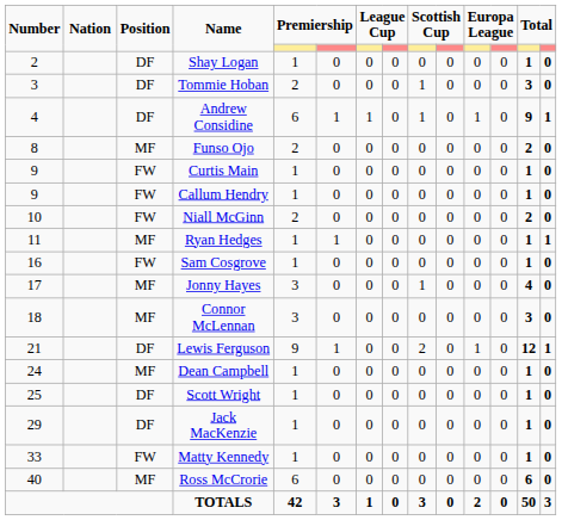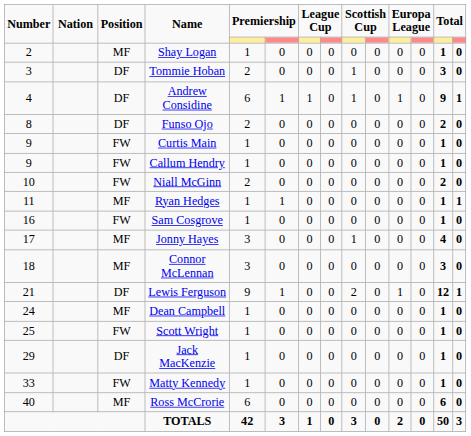 <table class="wikitable" style="font-size: 100%; text-align: center;">
 <tr>
 <td rowspan="2" width="10%" style="text-align:center"><strong>Number</strong></td>
 <td rowspan="2" width="10%" style="text-align:center"><strong>Nation</strong></td>
 <td rowspan="2" width="10%" style="text-align:center"><strong>Position</strong></td>
 <td rowspan="2" width="20%" style="text-align:center"><strong>Name</strong></td>
 <td colspan="2" style="text-align:center"><strong>Premiership</strong></td>
 <td colspan="2" style="text-align:center"><strong>League Cup</strong></td>
 <td colspan="2" style="text-align:center"><strong>Scottish Cup</strong></td>
 <td colspan="2" style="text-align:center"><strong>Europa League</strong></td>
 <td colspan="2" style="text-align:center"><strong>Total </strong></td>
 </tr>
 <tr>
 <th width=60 style="background: #FFEE99"></th>
 <th width=60 style="background: #FF8888"></th>
 <th width=60 style="background: #FFEE99"></th>
 <th width=60 style="background: #FF8888"></th>
 <th width=60 style="background: #FFEE99"></th>
 <th width=60 style="background: #FF8888"></th>
 <th width=60 style="background: #FFEE99"></th>
 <th width=60 style="background: #FF8888"></th>
 <th width=60 style="background: #FFEE99"></th>
 <th width=60 style="background: #FF8888"></th>
 </tr>
 <tr>
 <td>2</td>
 <td></td>
-<td>DF</td>
+<td>MF</td>
 <td><a href='#'>Shay Logan</a></td>
 <td>1</td>
 <td>0</td>
 <td>0</td>
 <td>0</td>
 <td>0</td>
 <td>0</td>
 <td>0</td>
 <td>0</td>
 <td><strong>1</strong></td>
 <td><strong>0</strong></td>
 </tr>
 <tr>
 <td>3</td>
 <td></td>
 <td>DF</td>
 <td><a href='#'>Tommie Hoban</a></td>
 <td>2</td>
 <td>0</td>
 <td>0</td>
 <td>0</td>
 <td>1</td>
 <td>0</td>
 <td>0</td>
 <td>0</td>
 <td><strong>3</strong></td>
 <td><strong>0</strong></td>
 </tr>
 <tr>
 <td>4</td>
 <td></td>
 <td>DF</td>
 <td><a href='#'>Andrew Considine</a></td>
 <td>6</td>
 <td>1</td>
 <td>1</td>
 <td>0</td>
 <td>1</td>
 <td>0</td>
 <td>1</td>
 <td>0</td>
 <td><strong>9</strong></td>
 <td><strong>1</strong></td>
 </tr>
 <tr>
 <td>8</td>
 <td></td>
-<td>MF</td>
+<td>DF</td>
 <td><a href='#'>Funso Ojo</a></td>
 <td>2</td>
 <td>0</td>
 <td>0</td>
 <td>0</td>
 <td>0</td>
 <td>0</td>
 <td>0</td>
 <td>0</td>
 <td><strong>2</strong></td>
 <td><strong>0</strong></td>
 </tr>
 <tr>
 <td>9</td>
 <td></td>
 <td>FW</td>
 <td><a href='#'>Curtis Main</a></td>
 <td>1</td>
 <td>0</td>
 <td>0</td>
 <td>0</td>
 <td>0</td>
 <td>0</td>
 <td>0</td>
 <td>0</td>
 <td><strong>1</strong></td>
 <td><strong>0</strong></td>
 </tr>
 <tr>
 <td>9</td>
 <td></td>
 <td>FW</td>
 <td><a href='#'>Callum Hendry</a></td>
 <td>1</td>
 <td>0</td>
 <td>0</td>
 <td>0</td>
 <td>0</td>
 <td>0</td>
 <td>0</td>
 <td>0</td>
 <td><strong>1</strong></td>
 <td><strong>0</strong></td>
 </tr>
 <tr>
 <td>10</td>
 <td></td>
 <td>FW</td>
 <td><a href='#'>Niall McGinn</a></td>
 <td>2</td>
 <td>0</td>
 <td>0</td>
 <td>0</td>
 <td>0</td>
 <td>0</td>
 <td>0</td>
 <td>0</td>
 <td><strong>2</strong></td>
 <td><strong>0</strong></td>
 </tr>
 <tr>
 <td>11</td>
 <td></td>
 <td>MF</td>
 <td><a href='#'>Ryan Hedges</a></td>
 <td>1</td>
 <td>1</td>
 <td>0</td>
 <td>0</td>
 <td>0</td>
 <td>0</td>
 <td>0</td>
 <td>0</td>
 <td><strong>1</strong></td>
 <td><strong>1</strong></td>
 </tr>
 <tr>
 <td>16</td>
 <td></td>
 <td>FW</td>
 <td><a href='#'>Sam Cosgrove</a></td>
 <td>1</td>
 <td>0</td>
 <td>0</td>
 <td>0</td>
 <td>0</td>
 <td>0</td>
 <td>0</td>
 <td>0</td>
 <td><strong>1</strong></td>
 <td><strong>0</strong></td>
 </tr>
 <tr>
 <td>17</td>
 <td></td>
 <td>MF</td>
 <td><a href='#'>Jonny Hayes</a></td>
 <td>3</td>
 <td>0</td>
 <td>0</td>
 <td>0</td>
 <td>1</td>
 <td>0</td>
 <td>0</td>
 <td>0</td>
 <td><strong>4</strong></td>
 <td><strong>0</strong></td>
 </tr>
 <tr>
 <td>18</td>
 <td></td>
 <td>MF</td>
 <td><a href='#'>Connor McLennan</a></td>
 <td>3</td>
 <td>0</td>
 <td>0</td>
 <td>0</td>
 <td>0</td>
 <td>0</td>
 <td>0</td>
 <td>0</td>
 <td><strong>3</strong></td>
 <td><strong>0</strong></td>
 </tr>
 <tr>
 <td>21</td>
 <td></td>
 <td>DF</td>
 <td><a href='#'>Lewis Ferguson</a></td>
 <td>9</td>
 <td>1</td>
 <td>0</td>
 <td>0</td>
 <td>2</td>
 <td>0</td>
 <td>1</td>
 <td>0</td>
 <td><strong>12</strong></td>
 <td><strong>1</strong></td>
 </tr>
 <tr>
 <td>24</td>
 <td></td>
 <td>MF</td>
 <td><a href='#'>Dean Campbell</a></td>
 <td>1</td>
 <td>0</td>
 <td>0</td>
 <td>0</td>
 <td>0</td>
 <td>0</td>
 <td>0</td>
 <td>0</td>
 <td><strong>1</strong></td>
 <td><strong>0</strong></td>
 </tr>
 <tr>
 <td>25</td>
 <td></td>
-<td>DF</td>
+<td>FW</td>
 <td><a href='#'>Scott Wright</a></td>
 <td>1</td>
 <td>0</td>
 <td>0</td>
 <td>0</td>
 <td>0</td>
 <td>0</td>
 <td>0</td>
 <td>0</td>
 <td><strong>1</strong></td>
 <td><strong>0</strong></td>
 </tr>
 <tr>
 <td>29</td>
 <td></td>
 <td>DF</td>
 <td><a href='#'>Jack MacKenzie</a></td>
 <td>1</td>
 <td>0</td>
 <td>0</td>
 <td>0</td>
 <td>0</td>
 <td>0</td>
 <td>0</td>
 <td>0</td>
 <td><strong>1</strong></td>
 <td><strong>0</strong></td>
 </tr>
 <tr>
 <td>33</td>
 <td></td>
 <td>FW</td>
 <td><a href='#'>Matty Kennedy</a></td>
 <td>1</td>
 <td>0</td>
 <td>0</td>
 <td>0</td>
 <td>0</td>
 <td>0</td>
 <td>0</td>
 <td>0</td>
 <td><strong>1</strong></td>
 <td><strong>0</strong></td>
 </tr>
 <tr>
 <td>40</td>
 <td></td>
 <td>MF</td>
 <td><a href='#'>Ross McCrorie</a></td>
 <td>6</td>
 <td>0</td>
 <td>0</td>
 <td>0</td>
 <td>0</td>
 <td>0</td>
 <td>0</td>
 <td>0</td>
 <td><strong>6</strong></td>
 <td><strong>0</strong></td>
 </tr>
 <tr>
 <td colspan="3"></td>
 <td><strong>TOTALS</strong></td>
 <td><strong>42</strong></td>
 <td><strong>3</strong></td>
 <td><strong>1</strong></td>
 <td><strong>0</strong></td>
 <td><strong>3</strong></td>
 <td><strong>0</strong></td>
 <td><strong>2</strong></td>
 <td><strong>0</strong></td>
 <td><strong>50</strong></td>
 <td><strong>3</strong></td>
 </tr>
 </table>
